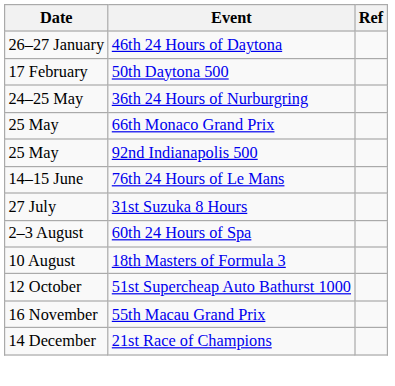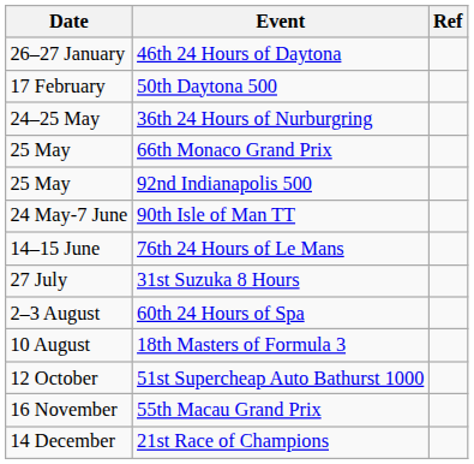 <table class="wikitable" style="font-size: 85%">
 <tr>
 <th>Date</th>
 <th>Event</th>
 <th>Ref</th>
 </tr>
 <tr>
 <td>26–27 January</td>
 <td><a href='#'>46th 24 Hours of Daytona</a></td>
 <td></td>
 </tr>
 <tr>
 <td>17 February</td>
 <td><a href='#'>50th Daytona 500</a></td>
 <td></td>
 </tr>
 <tr>
 <td>24–25 May</td>
 <td><a href='#'>36th 24 Hours of Nurburgring</a></td>
 <td></td>
 </tr>
 <tr>
 <td>25 May</td>
 <td><a href='#'>66th Monaco Grand Prix</a></td>
 <td></td>
 </tr>
 <tr>
 <td>25 May</td>
 <td><a href='#'>92nd Indianapolis 500</a></td>
+<td></td>
+</tr>
+<tr>
+<td>24 May-7 June</td>
+<td><a href='#'>90th Isle of Man TT</a></td>
 <td></td>
 </tr>
 <tr>
 <td>14–15 June</td>
 <td><a href='#'>76th 24 Hours of Le Mans</a></td>
 <td></td>
 </tr>
 <tr>
 <td>27 July</td>
 <td><a href='#'>31st Suzuka 8 Hours</a></td>
 <td></td>
 </tr>
 <tr>
 <td>2–3 August</td>
 <td><a href='#'>60th 24 Hours of Spa</a></td>
 <td></td>
 </tr>
 <tr>
 <td>10 August</td>
 <td><a href='#'>18th Masters of Formula 3</a></td>
 <td></td>
 </tr>
 <tr>
 <td>12 October</td>
 <td><a href='#'>51st Supercheap Auto Bathurst 1000</a></td>
 <td></td>
 </tr>
 <tr>
 <td>16 November</td>
 <td><a href='#'>55th Macau Grand Prix</a></td>
 <td></td>
 </tr>
 <tr>
 <td>14 December</td>
 <td><a href='#'>21st Race of Champions</a></td>
 <td></td>
 </tr>
 </table>
